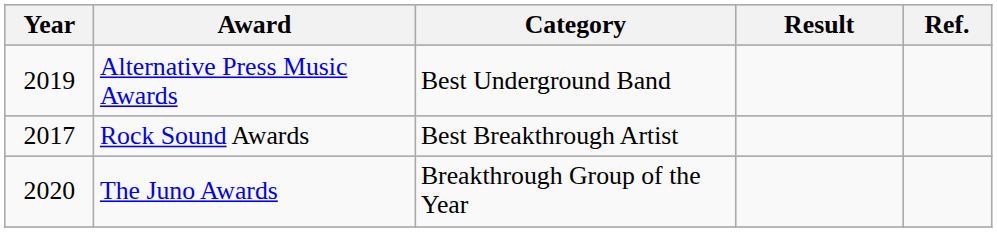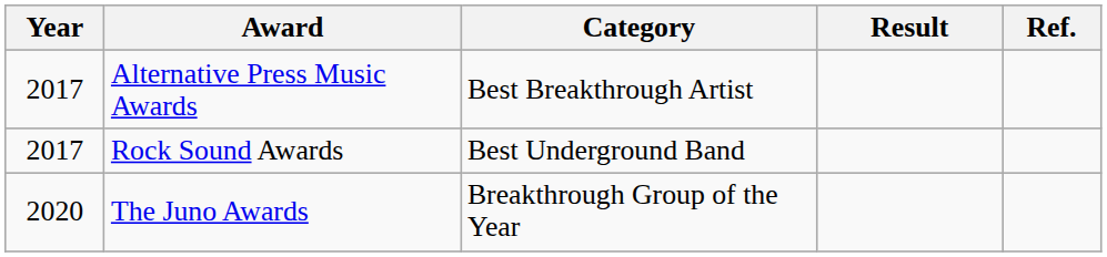 <table class="wikitable plainrowheaders">
 <tr>
 <th scope="col" style="width:3em;">Year</th>
 <th scope="col" style="width:12em;">Award</th>
 <th scope="col" style="width:12em;">Category</th>
 <th scope="col" style="width:6em;">Result</th>
 <th scope="col" style="width:3em;">Ref.</th>
 </tr>
 <tr>
-<td align="center">2019</td>
+<td align="center">2017</td>
 <td><a href='#'>Alternative Press Music Awards</a></td>
-<td>Best Underground Band</td>
+<td>Best Breakthrough Artist</td>
 <td></td>
 <td align="center"></td>
 </tr>
 <tr>
 <td align="center">2017</td>
 <td><a href='#'>Rock Sound</a> Awards</td>
-<td>Best Breakthrough Artist</td>
+<td>Best Underground Band</td>
 <td></td>
 <td align="center"></td>
 </tr>
 <tr>
 <td align="center">2020</td>
 <td><a href='#'>The Juno Awards</a></td>
 <td>Breakthrough Group of the Year</td>
 <td></td>
 <td></td>
 </tr>
 </table>
